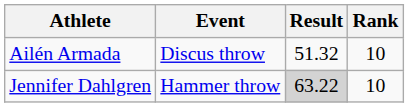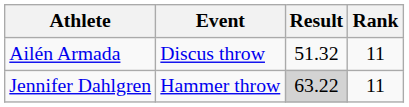 <table class="wikitable" style="font-size:90%;text-align:center">
 <tr>
 <th>Athlete</th>
 <th>Event</th>
 <th>Result</th>
 <th>Rank</th>
 </tr>
 <tr>
 <td style="text-align:left"><a href='#'>Ailén Armada</a></td>
 <td style="text-align:left"><a href='#'>Discus throw</a></td>
 <td>51.32</td>
-<td>10</td>
+<td>11</td>
 </tr>
 <tr>
 <td style="text-align:left"><a href='#'>Jennifer Dahlgren</a></td>
 <td style="text-align:left"><a href='#'>Hammer throw</a></td>
 <td style="background: lightgrey;">63.22</td>
-<td>10</td>
+<td>11</td>
 </tr>
 </table>
